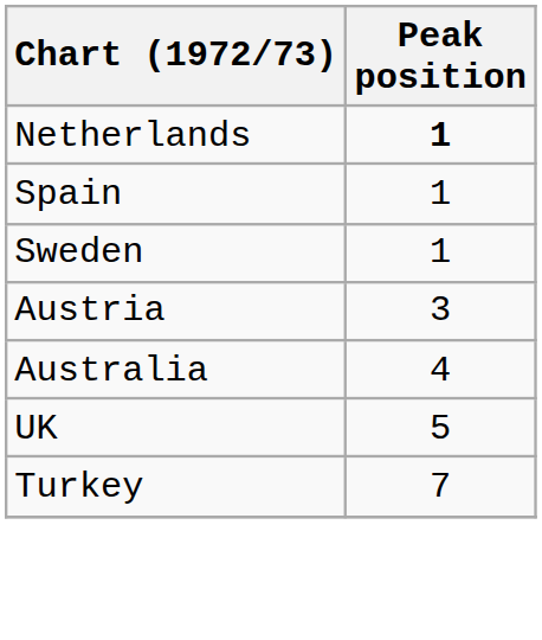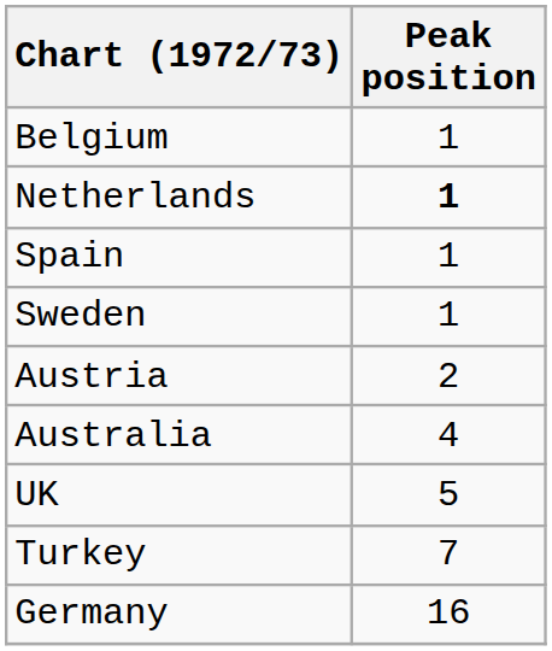 <table class="wikitable sortable">
 <tr>
 <th>Chart (1972/73)</th>
 <th>Peak<br>position</th>
+</tr>
+<tr>
+<td>Belgium</td>
+<td style="text-align:center;">1</td>
 </tr>
 <tr>
 <td>Netherlands</td>
 <td style="text-align:center;"><strong>1</strong></td>
 </tr>
 <tr>
 <td>Spain</td>
 <td style="text-align:center;">1</td>
 </tr>
 <tr>
 <td>Sweden</td>
 <td style="text-align:center;">1</td>
 </tr>
 <tr>
 <td>Austria</td>
-<td style="text-align:center;">3</td>
+<td style="text-align:center;">2</td>
 </tr>
 <tr>
 <td>Australia</td>
 <td style="text-align:center;">4</td>
 </tr>
 <tr>
 <td>UK</td>
 <td style="text-align:center;">5</td>
 </tr>
 <tr>
 <td>Turkey</td>
 <td style="text-align:center;">7</td>
 </tr>
 <tr>
+<td>Germany</td>
+<td style="text-align:center;">16</td>
+</tr>
+<tr>
 </tr>
 </table>
